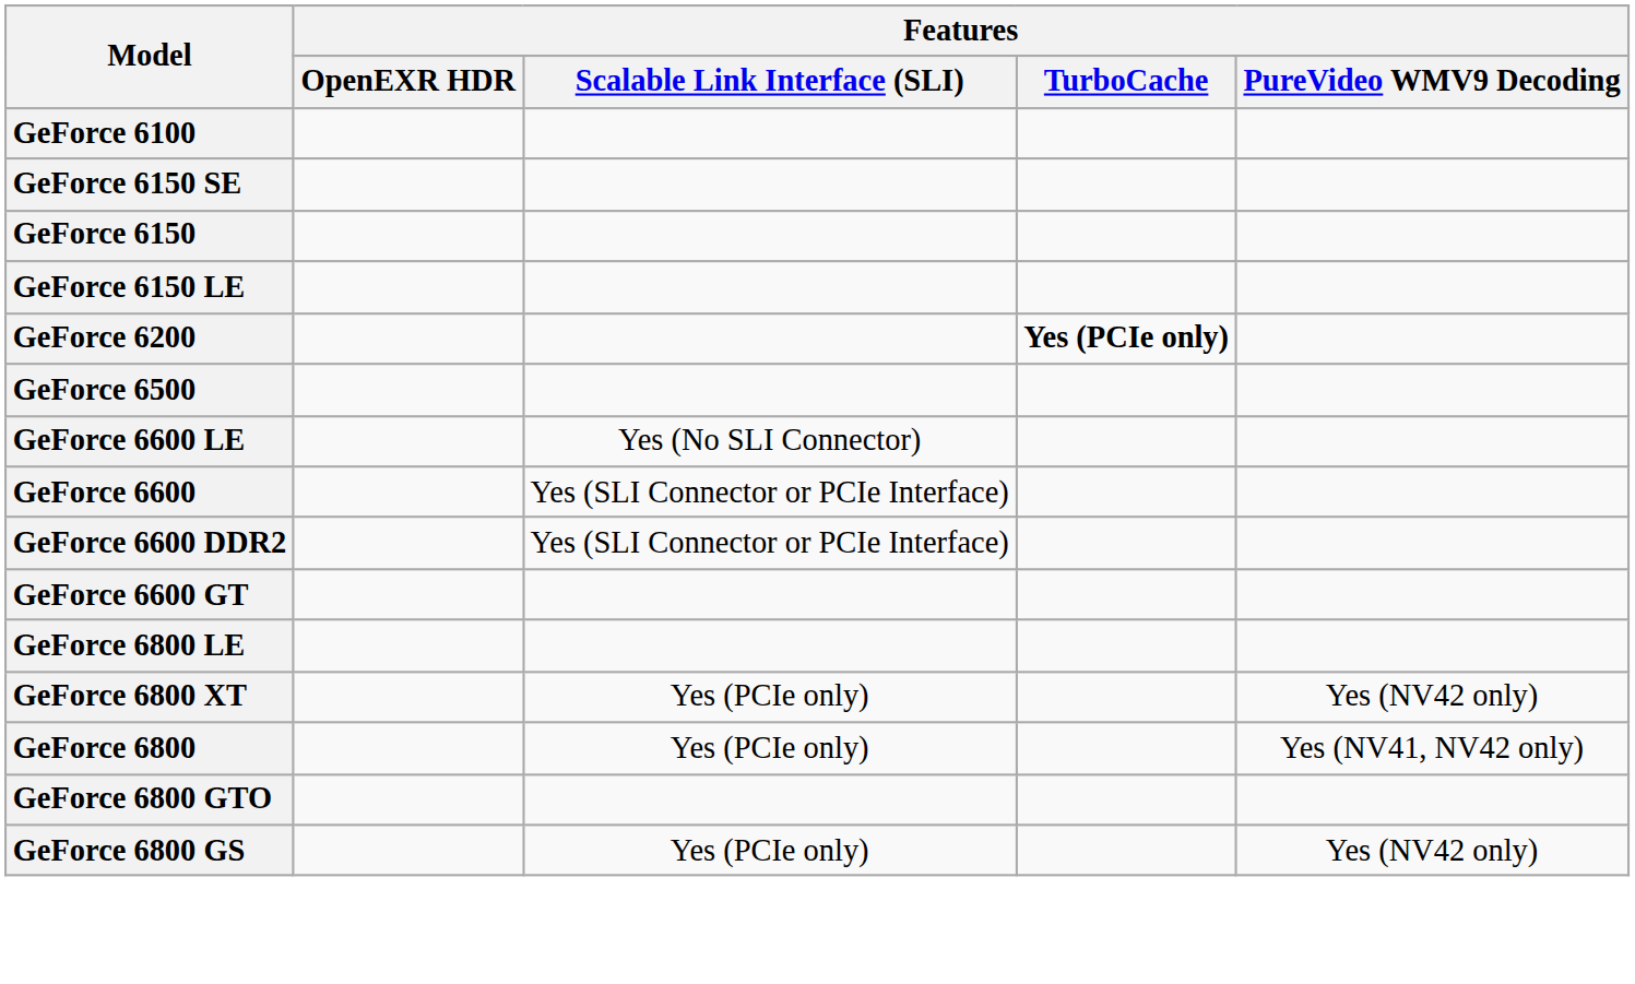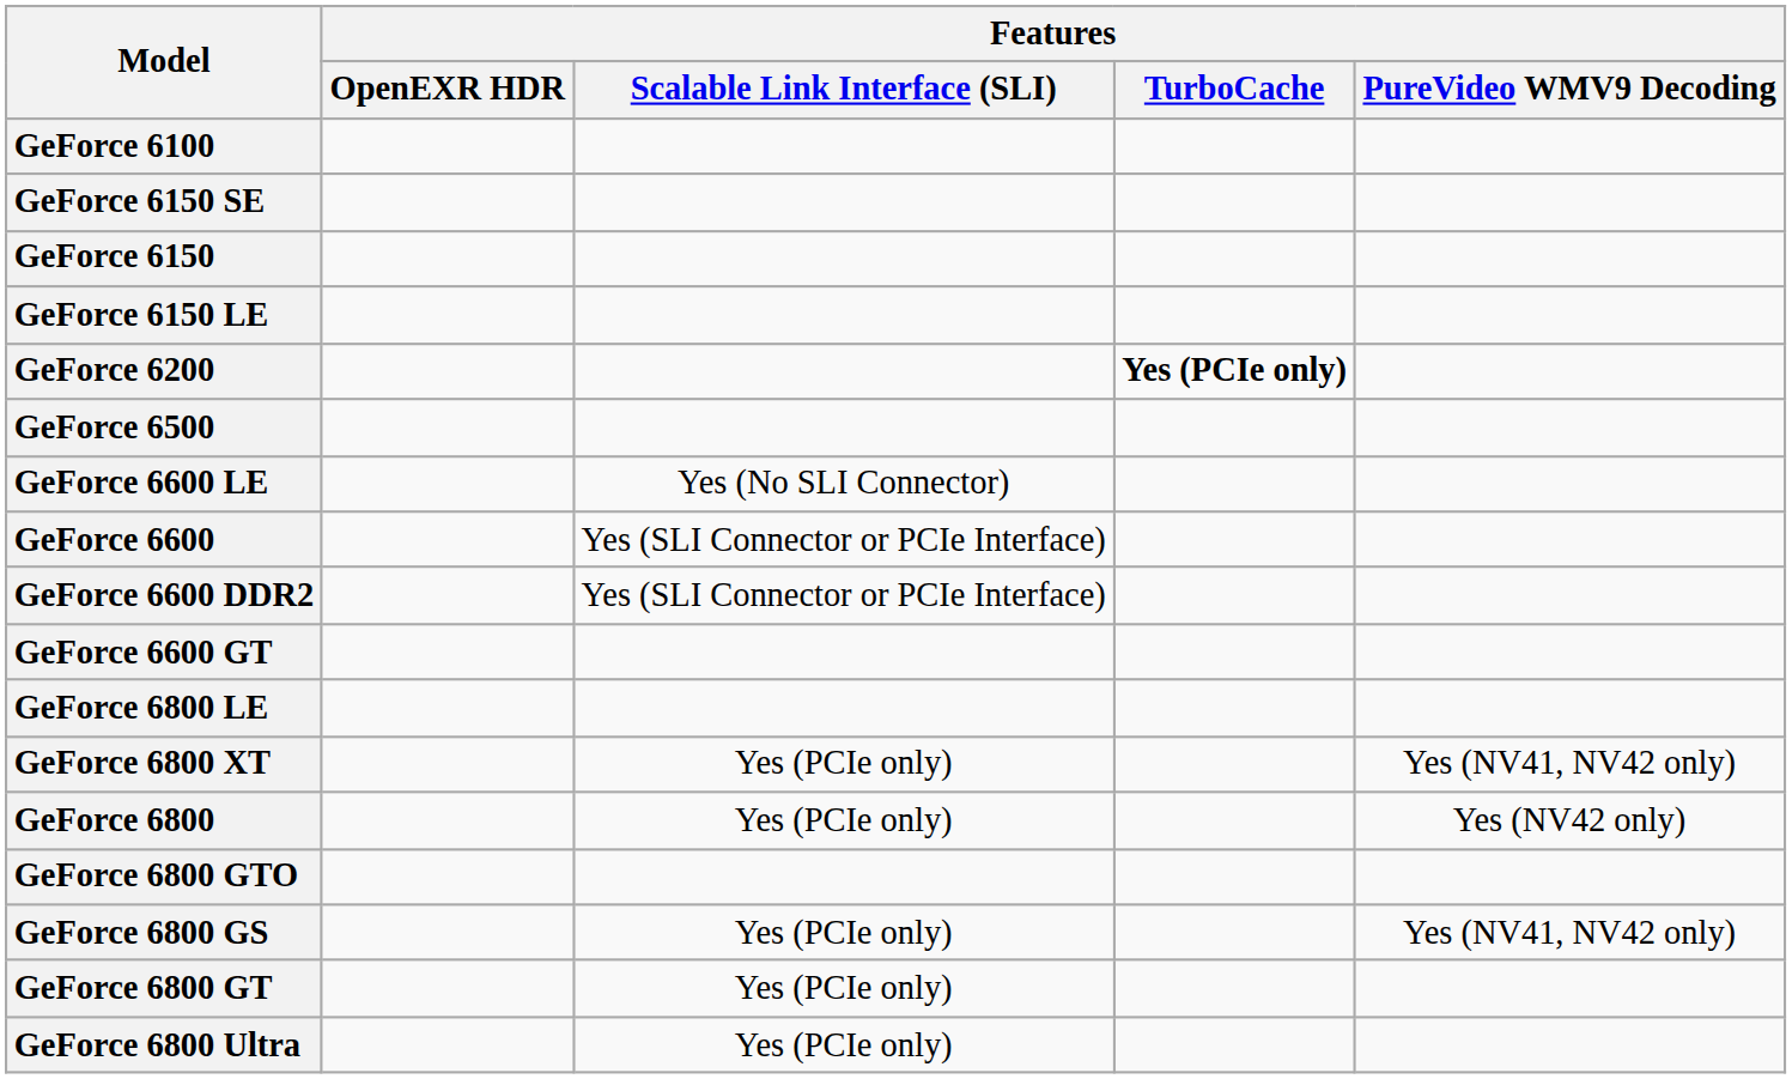 <table class="mw-datatable wikitable sortable" style="font-size:85%; text-align:center;">
 <tr>
 <th rowspan="2">Model</th>
 <th colspan="4">Features</th>
 </tr>
 <tr>
 <th>OpenEXR HDR</th>
 <th><a href='#'>Scalable Link Interface</a> (SLI)</th>
 <th><a href='#'>TurboCache</a></th>
 <th><a href='#'>PureVideo</a> WMV9 Decoding</th>
 </tr>
 <tr>
 <th style="text-align:left;">GeForce 6100</th>
 <td></td>
 <td></td>
 <td></td>
 <td></td>
 </tr>
 <tr>
 <th style="text-align:left;">GeForce 6150 SE</th>
 <td></td>
 <td></td>
 <td></td>
 <td></td>
 </tr>
 <tr>
 <th style="text-align:left;">GeForce 6150</th>
 <td></td>
 <td></td>
 <td></td>
 <td></td>
 </tr>
 <tr>
 <th style="text-align:left;">GeForce 6150 LE</th>
 <td></td>
 <td></td>
 <td></td>
 <td></td>
 </tr>
 <tr>
 <th style="text-align:left;">GeForce 6200</th>
 <td></td>
 <td></td>
 <td><strong> Yes (PCIe only)</strong></td>
 <td></td>
 </tr>
 <tr>
 <th style="text-align:left;">GeForce 6500</th>
 <td></td>
 <td></td>
 <td></td>
 <td></td>
 </tr>
 <tr>
 <th style="text-align:left;">GeForce 6600 LE</th>
 <td></td>
 <td> Yes (No SLI Connector)</td>
 <td></td>
 <td></td>
 </tr>
 <tr>
 <th style="text-align:left;">GeForce 6600</th>
 <td></td>
 <td> Yes (SLI Connector or PCIe Interface)</td>
 <td></td>
 <td></td>
 </tr>
 <tr>
 <th style="text-align:left;">GeForce 6600 DDR2</th>
 <td></td>
 <td> Yes (SLI Connector or PCIe Interface)</td>
 <td></td>
 <td></td>
 </tr>
 <tr>
 <th style="text-align:left;">GeForce 6600 GT</th>
 <td></td>
 <td></td>
 <td></td>
 <td></td>
 </tr>
 <tr>
 <th style="text-align:left;">GeForce 6800 LE</th>
 <td></td>
 <td></td>
 <td></td>
 <td></td>
 </tr>
 <tr>
 <th style="text-align:left;">GeForce 6800 XT</th>
 <td></td>
 <td> Yes (PCIe only)</td>
 <td></td>
-<td> Yes (NV42 only)</td>
+<td> Yes (NV41, NV42 only)</td>
 </tr>
 <tr>
 <th style="text-align:left;">GeForce 6800</th>
 <td></td>
 <td> Yes (PCIe only)</td>
 <td></td>
-<td> Yes (NV41, NV42 only)</td>
+<td> Yes (NV42 only)</td>
 </tr>
 <tr>
 <th style="text-align:left;">GeForce 6800 GTO</th>
 <td></td>
 <td></td>
 <td></td>
 <td></td>
 </tr>
 <tr>
 <th style="text-align:left;">GeForce 6800 GS</th>
 <td></td>
 <td> Yes (PCIe only)</td>
 <td></td>
-<td> Yes (NV42 only)</td>
+<td> Yes (NV41, NV42 only)</td>
+</tr>
+<tr>
+<th style="text-align:left;">GeForce 6800 GT</th>
+<td></td>
+<td> Yes (PCIe only)</td>
+<td></td>
+<td></td>
+</tr>
+<tr>
+<th style="text-align:left;">GeForce 6800 Ultra</th>
+<td></td>
+<td> Yes (PCIe only)</td>
+<td></td>
+<td></td>
 </tr>
 </table>
